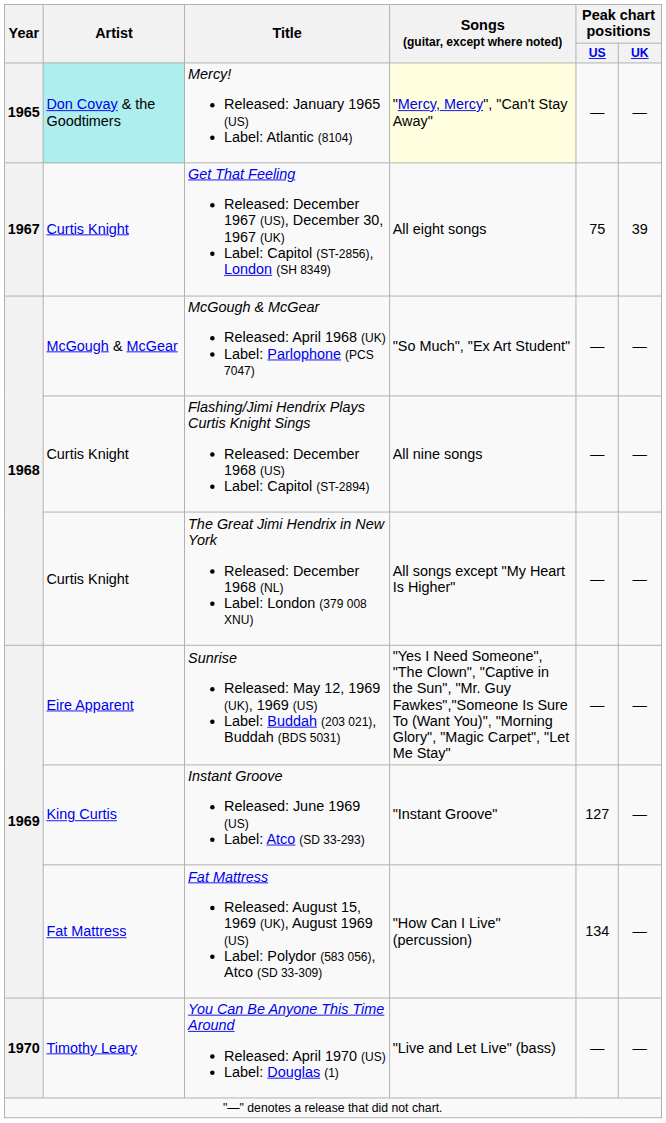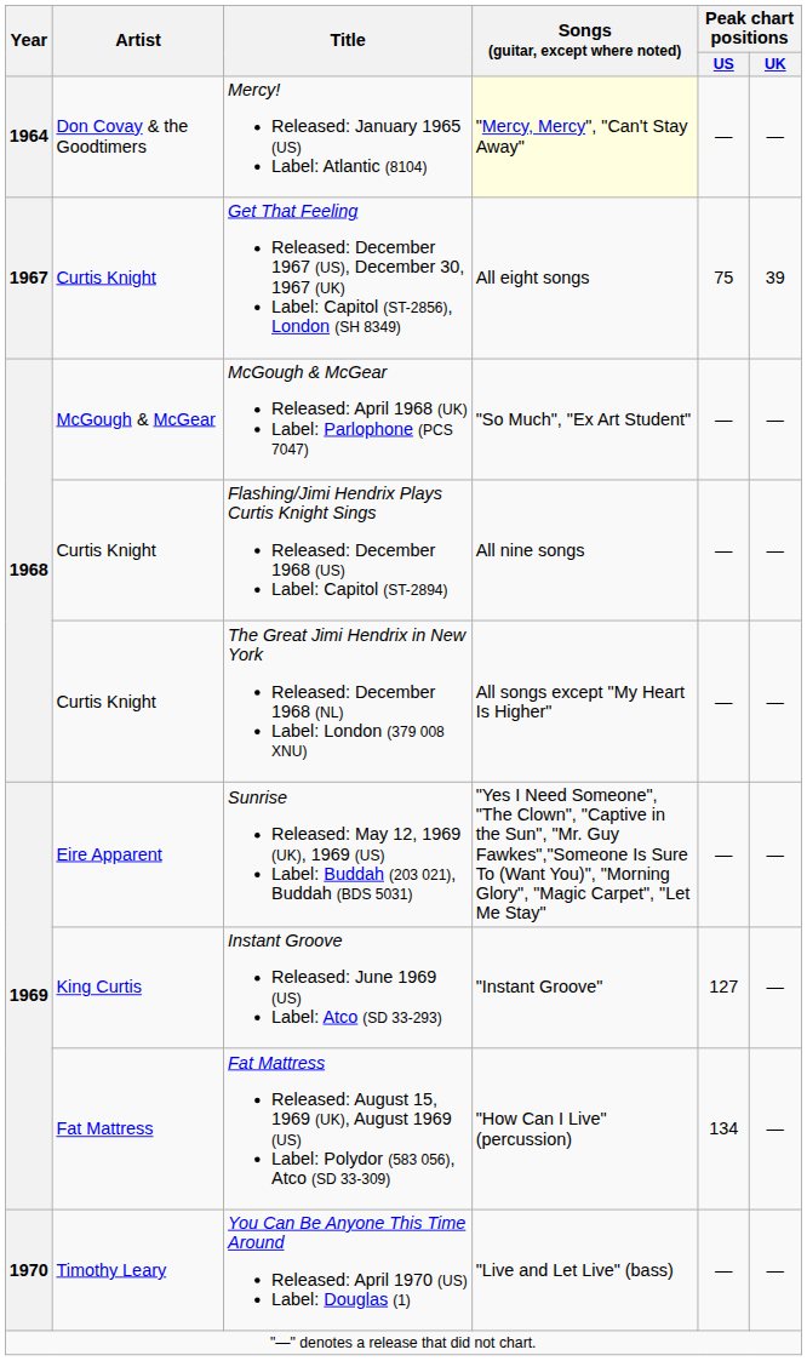 <table class="wikitable plainrowheaders" border="1">
 <tr>
 <th width="30" scope="col" rowspan="2">Year</th>
 <th width="150" scope="col" rowspan="2">Artist</th>
 <th width="220" scope="col" rowspan="2">Title</th>
 <th width="200" scope="col" rowspan="2">Songs<br><small>(guitar, except where noted)</small></th>
 <th width="50" scope="col" colspan="2">Peak chart positions</th>
 </tr>
 <tr>
 <th style="width:3em;font-size:85%"><a href='#'>US</a></th>
 <th style="width:3em;font-size:85%"><a href='#'>UK</a></th>
 </tr>
 <tr>
-<th scope="row">1965</th>
-<td style="background: paleturquoise;"><a href='#'>Don Covay</a> & the Goodtimers</td>
+<th scope="row">1964</th>
+<td><a href='#'>Don Covay</a> & the Goodtimers</td>
 <td><em>Mercy!</em><br><ul><li>Released: January 1965 <small>(US)</small></li><li>Label: Atlantic <small>(8104)</small></li></ul></td>
 <td style="background: lightyellow;">"<a href='#'>Mercy, Mercy</a>", "Can't Stay Away"</td>
 <td align="center">—</td>
 <td align="center">—</td>
 </tr>
 <tr>
 <th scope="row">1967</th>
 <td><a href='#'>Curtis Knight</a></td>
 <td><em><a href='#'>Get That Feeling</a></em><br><ul><li>Released: December 1967 <small>(US)</small>, December 30, 1967 <small>(UK)</small></li><li>Label: Capitol <small>(ST-2856)</small>, <a href='#'>London</a> <small>(SH 8349)</small></li></ul></td>
 <td>All eight songs</td>
 <td align="center">75</td>
 <td align="center">39</td>
 </tr>
 <tr>
 <th scope="row" rowspan = "3">1968</th>
 <td><a href='#'>McGough</a> & <a href='#'>McGear</a></td>
 <td><em>McGough & McGear</em><br><ul><li>Released: April 1968 <small>(UK)</small></li><li>Label: <a href='#'>Parlophone</a> <small>(PCS 7047)</small></li></ul></td>
 <td>"So Much", "Ex Art Student"</td>
 <td align="center">—</td>
 <td align="center">—</td>
 </tr>
 <tr>
 <td>Curtis Knight</td>
 <td><em>Flashing/Jimi Hendrix Plays Curtis Knight Sings</em><br><ul><li>Released: December 1968 <small>(US)</small></li><li>Label: Capitol <small>(ST-2894)</small></li></ul></td>
 <td>All nine songs</td>
 <td align="center">—</td>
 <td align="center">—</td>
 </tr>
 <tr>
 <td>Curtis Knight</td>
 <td><em>The Great Jimi Hendrix in New York</em><br><ul><li>Released: December 1968 <small>(NL)</small></li><li>Label: London <small>(379 008 XNU)</small></li></ul></td>
 <td>All songs except "My Heart Is Higher"</td>
 <td align="center">—</td>
 <td align="center">—</td>
 </tr>
 <tr>
 <th scope="row" rowspan = "3">1969</th>
 <td><a href='#'>Eire Apparent</a></td>
 <td><em>Sunrise</em><br><ul><li>Released: May 12, 1969 <small>(UK)</small>, 1969 <small>(US)</small></li><li>Label: <a href='#'>Buddah</a> <small>(203 021)</small>, Buddah <small>(BDS 5031)</small></li></ul></td>
 <td>"Yes I Need Someone", "The Clown", "Captive in the Sun", "Mr. Guy Fawkes","Someone Is Sure To (Want You)", "Morning Glory", "Magic Carpet", "Let Me Stay"</td>
 <td align="center">—</td>
 <td align="center">—</td>
 </tr>
 <tr>
 <td><a href='#'>King Curtis</a></td>
 <td><em>Instant Groove</em><br><ul><li>Released: June 1969 <small>(US)</small></li><li>Label: <a href='#'>Atco</a> <small>(SD 33-293)</small></li></ul></td>
 <td>"Instant Groove"</td>
 <td align="center">127</td>
 <td align="center">—</td>
 </tr>
 <tr>
 <td><a href='#'>Fat Mattress</a></td>
 <td><em><a href='#'>Fat Mattress</a></em><br><ul><li>Released: August 15, 1969 <small>(UK)</small>, August 1969 <small>(US)</small></li><li>Label: Polydor <small>(583 056)</small>, Atco <small>(SD 33-309)</small></li></ul></td>
 <td>"How Can I Live" (percussion)</td>
 <td align="center">134</td>
 <td align="center">—</td>
 </tr>
 <tr>
 <th scope="row">1970</th>
 <td><a href='#'>Timothy Leary</a></td>
 <td><em><a href='#'>You Can Be Anyone This Time Around</a></em><br><ul><li>Released: April 1970 <small>(US)</small></li><li>Label:  <a href='#'>Douglas</a> <small>(1)</small></li></ul></td>
 <td>"Live and Let Live" (bass)</td>
 <td align="center">—</td>
 <td align="center">—</td>
 </tr>
 <tr>
 <td align="center" colspan="6" style="font-size: 85%">"—" denotes a release that did not chart.</td>
 </tr>
 </table>
